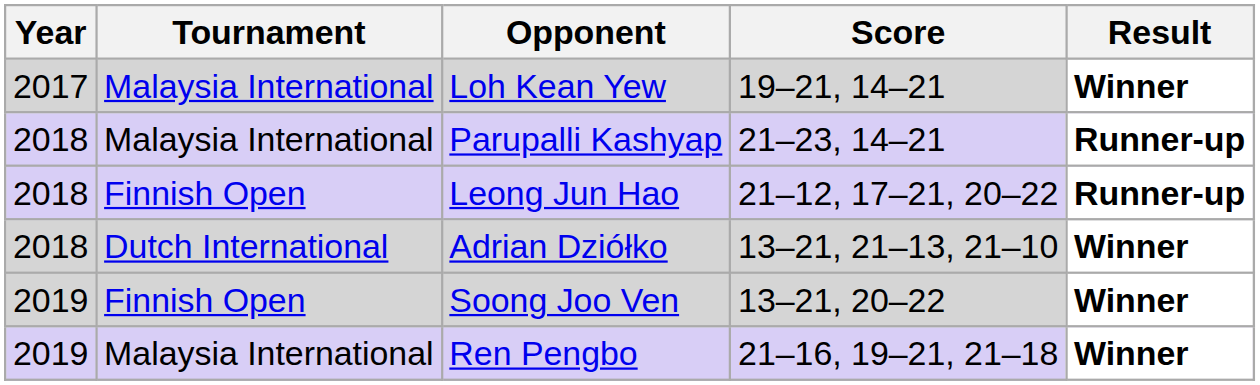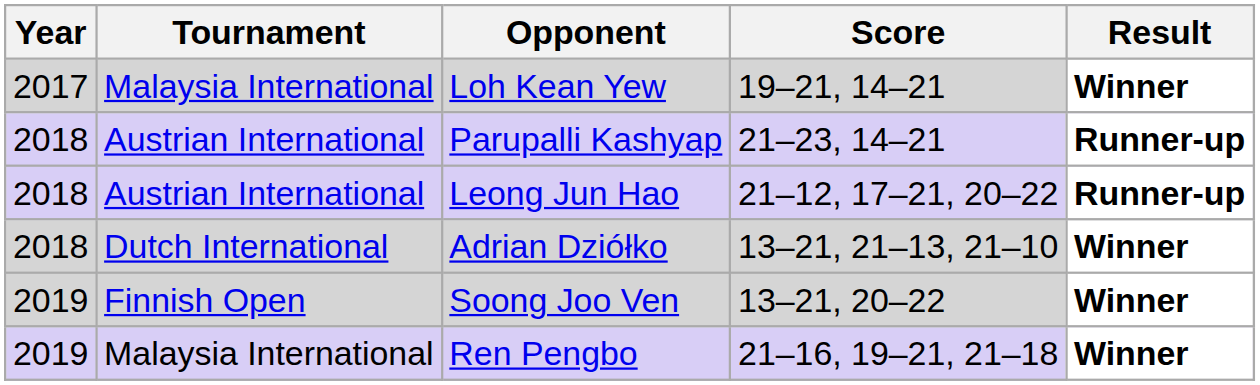 <table class="sortable wikitable" style="font-size: 95%;">
 <tr>
 <th>Year</th>
 <th>Tournament</th>
 <th>Opponent</th>
 <th>Score</th>
 <th>Result</th>
 </tr>
 <tr style="background:#D5D5D5">
 <td align="center">2017</td>
 <td align="left"><a href='#'>Malaysia International</a></td>
 <td align="left"> <a href='#'>Loh Kean Yew</a></td>
 <td align="left">19–21, 14–21</td>
 <td style="text-align:left; background:white"> <strong>Winner</strong></td>
 </tr>
 <tr style="background:#D8CEF6">
 <td align="center">2018</td>
-<td align="left">Malaysia International</td>
+<td align="left"><a href='#'>Austrian International</a></td>
 <td align="left"> <a href='#'>Parupalli Kashyap</a></td>
 <td align="left">21–23, 14–21</td>
 <td style="text-align:left; background:white"> <strong>Runner-up</strong></td>
 </tr>
 <tr style="background:#D8CEF6">
 <td align="center">2018</td>
-<td align="left"><a href='#'>Finnish Open</a></td>
+<td align="left"><a href='#'>Austrian International</a></td>
 <td align="left"> <a href='#'>Leong Jun Hao</a></td>
 <td align="left">21–12, 17–21, 20–22</td>
 <td style="text-align:left; background:white"> <strong>Runner-up</strong></td>
 </tr>
 <tr style="background:#D5D5D5">
 <td align="center">2018</td>
 <td align="left"><a href='#'>Dutch International</a></td>
 <td align="left"> <a href='#'>Adrian Dziółko</a></td>
 <td align="left">13–21, 21–13, 21–10</td>
 <td style="text-align:left; background:white"> <strong>Winner</strong></td>
 </tr>
 <tr style="background:#D5D5D5">
 <td align="center">2019</td>
 <td align="left"><a href='#'>Finnish Open</a></td>
 <td align="left"> <a href='#'>Soong Joo Ven</a></td>
 <td align="left">13–21, 20–22</td>
 <td style="text-align:left; background:white"> <strong>Winner</strong></td>
 </tr>
 <tr style="background:#D8CEF6">
 <td align="center">2019</td>
 <td align="left">Malaysia International</td>
 <td align="left"> <a href='#'>Ren Pengbo</a></td>
 <td align="left">21–16, 19–21, 21–18</td>
 <td style="text-align:left; background:white"> <strong>Winner</strong></td>
 </tr>
 </table>
